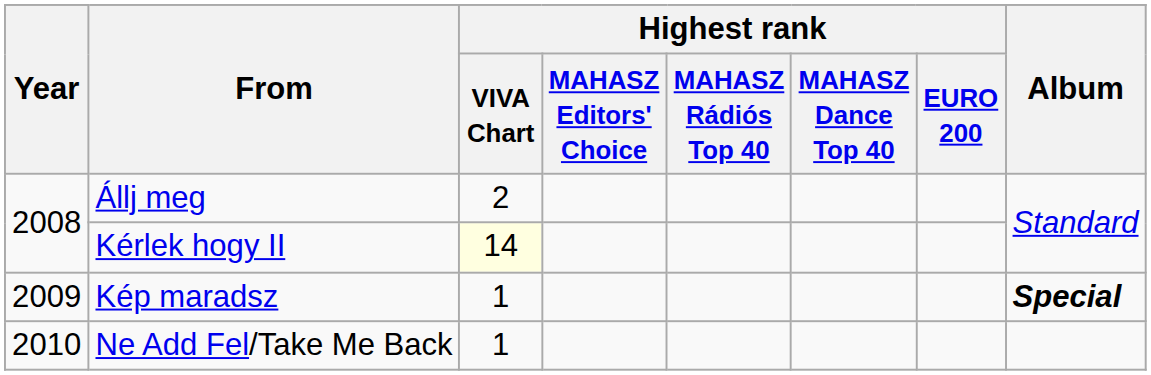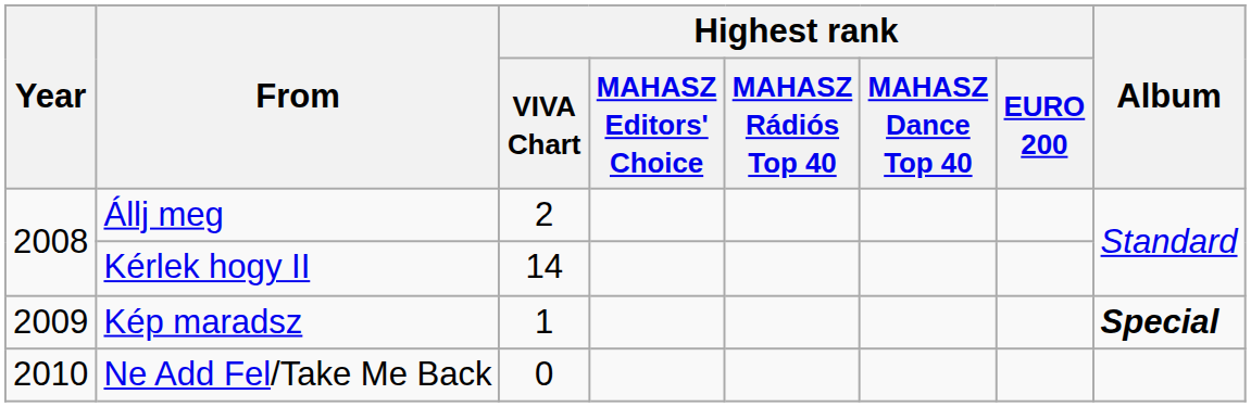 <table class="wikitable">
 <tr>
 <th rowspan="2">Year</th>
 <th rowspan="2">From</th>
 <th colspan="5">Highest rank</th>
 <th rowspan="2">Album</th>
 </tr>
 <tr>
 <th width="30"><small> VIVA Chart</small></th>
 <th width="30"><small> <a href='#'>MAHASZ Editors' Choice</a></small></th>
 <th width="30"><small> <a href='#'>MAHASZ Rádiós Top 40</a></small></th>
 <th width="30"><small> <a href='#'>MAHASZ Dance Top 40</a></small></th>
 <th width="30"><small> <a href='#'>EURO 200</a></small></th>
 </tr>
 <tr>
 <td rowspan="2">2008</td>
 <td><a href='#'>Állj meg</a></td>
 <td style="text-align:center;">2</td>
 <td></td>
 <td></td>
 <td></td>
 <td></td>
 <td rowspan="2"><em><a href='#'>Standard</a></em></td>
 </tr>
 <tr>
 <td><a href='#'>Kérlek hogy II</a></td>
-<td style="background: lightyellow; text-align:center;">14</td>
+<td style="text-align:center;">14</td>
 <td></td>
 <td></td>
 <td></td>
 <td></td>
 </tr>
 <tr>
 <td>2009</td>
 <td><a href='#'>Kép maradsz</a></td>
 <td style="text-align:center;">1</td>
 <td></td>
 <td></td>
 <td></td>
 <td></td>
 <td><strong><em>Special</em></strong></td>
 </tr>
 <tr>
 <td>2010</td>
 <td><a href='#'>Ne Add Fel</a>/Take Me Back</td>
-<td style="text-align:center;">1</td>
+<td style="text-align:center;">0</td>
 <td></td>
 <td></td>
 <td></td>
 <td></td>
 <td></td>
 </tr>
 </table>
